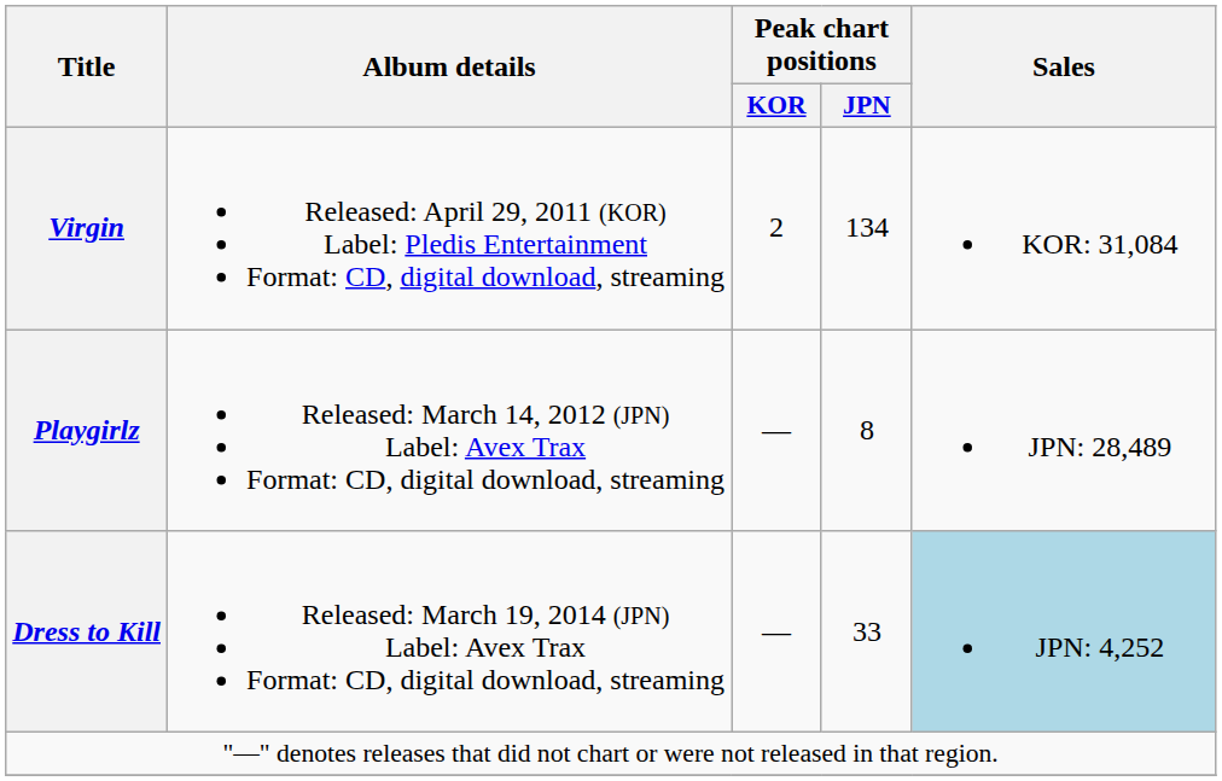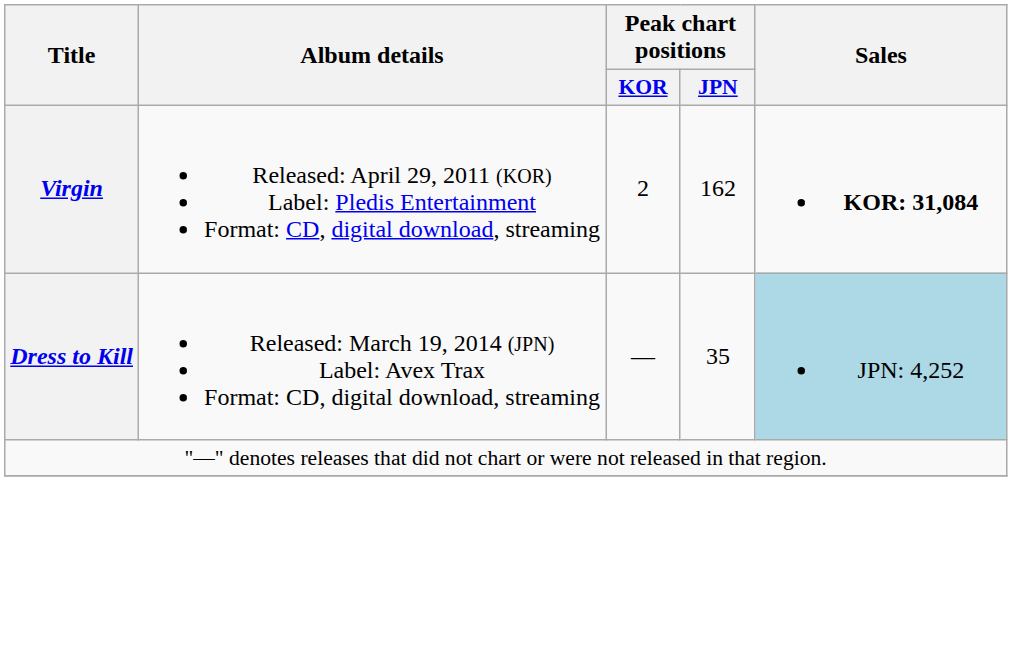 <table class="wikitable plainrowheaders" style="text-align:center;">
 <tr>
 <th rowspan="2">Title</th>
 <th rowspan="2">Album details</th>
 <th colspan="2">Peak chart positions</th>
 <th rowspan="2" style="width:10em;">Sales</th>
 </tr>
 <tr>
 <th scope="col" style="width:3em;font-size:90%;"><a href='#'>KOR</a><br></th>
 <th scope="col" style="width:3em;font-size:90%;"><a href='#'>JPN</a><br></th>
 </tr>
 <tr>
 <th scope="row"><em><a href='#'>Virgin</a></em></th>
 <td><br><ul><li>Released: April 29, 2011 <small>(KOR)</small></li><li>Label: <a href='#'>Pledis Entertainment</a></li><li>Format: <a href='#'>CD</a>, <a href='#'>digital download</a>, streaming</li></ul></td>
 <td>2</td>
-<td>134</td>
-<td><br><ul><li>KOR: 31,084</li></ul></td>
-</tr>
-<tr>
-<th scope="row"><em><a href='#'>Playgirlz</a></em></th>
-<td><br><ul><li>Released: March 14, 2012 <small>(JPN)</small></li><li>Label: <a href='#'>Avex Trax</a></li><li>Format: CD, digital download, streaming</li></ul></td>
-<td>—</td>
-<td>8</td>
-<td><br><ul><li>JPN: 28,489</li></ul></td>
+<td>162</td>
+<td><strong><br><ul><li>KOR: 31,084</li></ul></strong></td>
 </tr>
 <tr>
 <th scope="row"><em><a href='#'>Dress to Kill</a></em></th>
 <td><br><ul><li>Released: March 19, 2014 <small>(JPN)</small></li><li>Label: Avex Trax</li><li>Format: CD, digital download, streaming</li></ul></td>
 <td>—</td>
-<td>33</td>
+<td>35</td>
 <td style="background: lightblue;"><br><ul><li>JPN: 4,252</li></ul></td>
 </tr>
 <tr>
 <td colspan="5" style="font-size:90%">"—" denotes releases that did not chart or were not released in that region.</td>
 </tr>
 <tr>
 </tr>
 </table>
